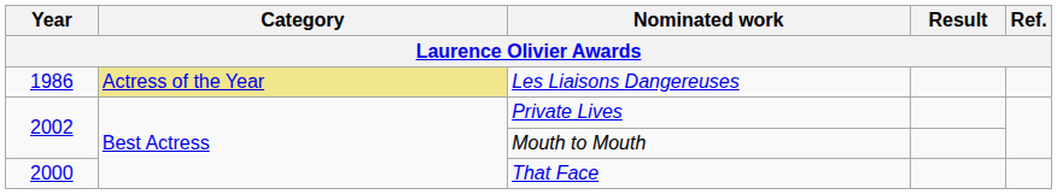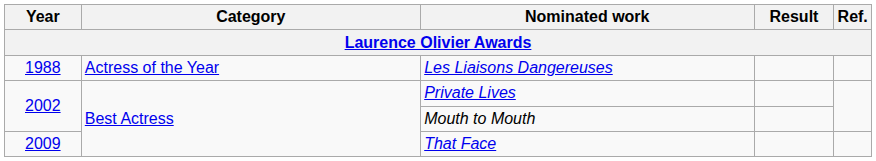 <table class=wikitable>
 <tr>
 <th scope="col" style="width:5em;">Year</th>
 <th scope="col" style="width:26em;">Category</th>
 <th scope="col" style="width:25em;">Nominated work</th>
 <th scope="col" style="width:5em;">Result</th>
 <th>Ref.</th>
 </tr>
 <tr>
 <th colspan=5><a href='#'>Laurence Olivier Awards</a></th>
 </tr>
 <tr>
-<td style="text-align:center;"><a href='#'>1986</a></td>
-<td style="background: khaki;"><a href='#'>Actress of the Year</a></td>
+<td style="text-align:center;"><a href='#'>1988</a></td>
+<td><a href='#'>Actress of the Year</a></td>
 <td><a href='#'><em>Les Liaisons Dangereuses</em></a></td>
 <td></td>
 <td style="text-align:center;"></td>
 </tr>
 <tr>
 <td rowspan="2" style="text-align:center;"><a href='#'>2002</a></td>
 <td rowspan="3"><a href='#'>Best Actress</a></td>
 <td><a href='#'><em>Private Lives</em></a></td>
 <td></td>
 <td rowspan="2" style="text-align:center;"></td>
 </tr>
 <tr>
 <td><em>Mouth to Mouth</em></td>
 <td></td>
 </tr>
 <tr>
-<td style="text-align:center;"><a href='#'>2000</a></td>
+<td style="text-align:center;"><a href='#'>2009</a></td>
 <td><a href='#'><em>That Face</em></a></td>
 <td></td>
 <td style="text-align:center;"></td>
 </tr>
 <tr>
 </tr>
 </table>
